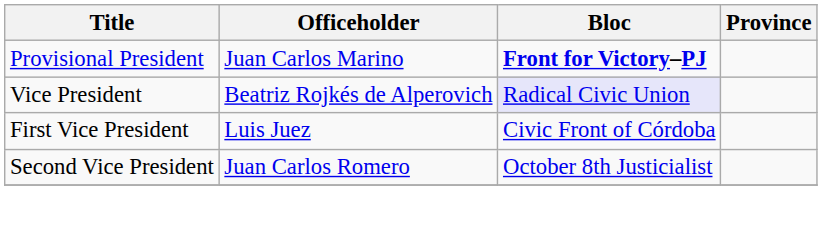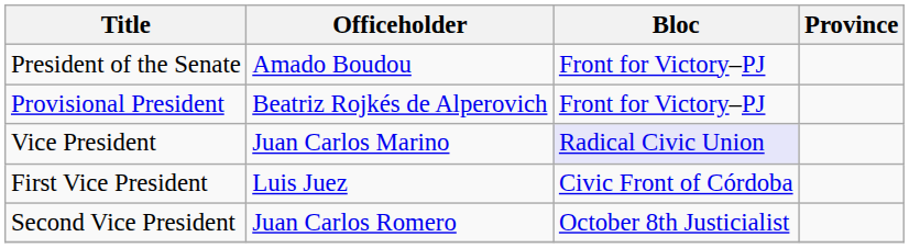 <table class="wikitable">
 <tr>
 <th>Title</th>
 <th>Officeholder</th>
 <th>Bloc</th>
 <th>Province</th>
 </tr>
 <tr>
+<td>President of the Senate</td>
+<td><a href='#'>Amado Boudou</a></td>
+<td><a href='#'>Front for Victory</a>–<a href='#'>PJ</a></td>
+<td></td>
+</tr>
+<tr>
 <td><a href='#'>Provisional President</a></td>
-<td><a href='#'>Juan Carlos Marino</a></td>
-<td><strong><a href='#'>Front for Victory</a>–<a href='#'>PJ</a></strong></td>
+<td><a href='#'>Beatriz Rojkés de Alperovich</a></td>
+<td><a href='#'>Front for Victory</a>–<a href='#'>PJ</a></td>
 <td></td>
 </tr>
 <tr>
 <td>Vice President</td>
-<td><a href='#'>Beatriz Rojkés de Alperovich</a></td>
+<td><a href='#'>Juan Carlos Marino</a></td>
 <td style="background: lavender;"><a href='#'>Radical Civic Union</a></td>
 <td></td>
 </tr>
 <tr>
 <td>First Vice President</td>
 <td><a href='#'>Luis Juez</a></td>
 <td><a href='#'>Civic Front of Córdoba</a></td>
 <td></td>
 </tr>
 <tr>
 <td>Second Vice President</td>
 <td><a href='#'>Juan Carlos Romero</a></td>
 <td><a href='#'>October 8th Justicialist</a></td>
 <td></td>
 </tr>
 <tr>
 </tr>
 </table>
